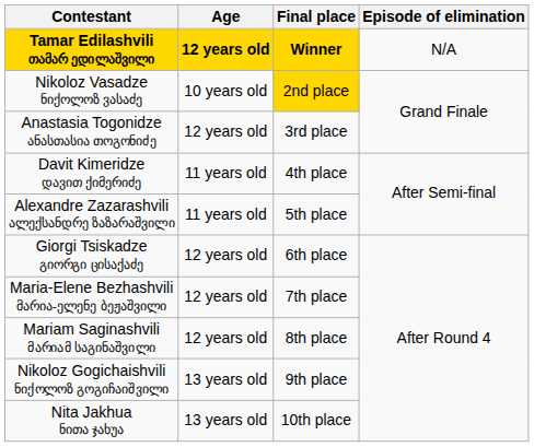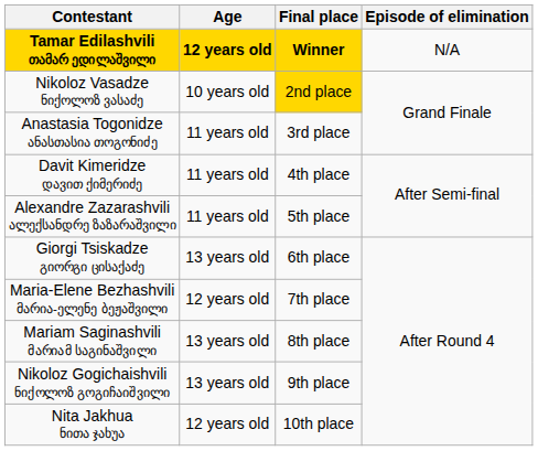 <table class="wikitable sortable" style="text-align:center">
 <tr>
 <th>Contestant</th>
 <th>Age</th>
 <th>Final place</th>
 <th>Episode of elimination</th>
 </tr>
 <tr>
 <td bgcolor="gold"><strong>Tamar Edilashvili<br><small>თამარ ედილაშვილი</small></strong></td>
 <td bgcolor="gold"><strong>12 years old</strong></td>
 <td bgcolor="gold"><strong>Winner</strong></td>
 <td>N/A</td>
 </tr>
 <tr>
 <td>Nikoloz Vasadze<br><small>ნიქოლოზ ვასაძე</small></td>
 <td>10 years old</td>
 <td style="background: gold;">2nd place</td>
 <td rowspan="2">Grand Finale</td>
 </tr>
 <tr>
 <td>Anastasia Togonidze<br><small>ანასთასია თოგონიძე</small></td>
-<td>12 years old</td>
+<td>11 years old</td>
 <td>3rd place</td>
 </tr>
 <tr>
 <td>Davit Kimeridze<br><small>დავით ქიმერიძე</small></td>
 <td>11 years old</td>
 <td>4th place</td>
 <td rowspan="2">After Semi-final</td>
 </tr>
 <tr>
 <td>Alexandre Zazarashvili<br><small>ალექსანდრე ზაზარაშვილი</small></td>
 <td>11 years old</td>
 <td>5th place</td>
 </tr>
 <tr>
 <td>Giorgi Tsiskadze<br><small>გიორგი ცისაქაძე</small></td>
-<td>12 years old</td>
+<td>13 years old</td>
 <td>6th place</td>
 <td rowspan="5">After Round 4</td>
 </tr>
 <tr>
 <td>Maria-Elene Bezhashvili<br><small>მარია-ელენე ბეჟაშვილი</small></td>
 <td>12 years old</td>
 <td>7th place</td>
 </tr>
 <tr>
 <td>Mariam Saginashvili<br><small>მარიამ საგინაშვილი</small></td>
-<td>12 years old</td>
+<td>13 years old</td>
 <td>8th place</td>
 </tr>
 <tr>
 <td>Nikoloz Gogichaishvili<br><small>ნიქოლოზ გოგიჩაიშვილი</small></td>
 <td>13 years old</td>
 <td>9th place</td>
 </tr>
 <tr>
 <td>Nita Jakhua<br><small>ნითა ჯახუა</small></td>
-<td>13 years old</td>
+<td>12 years old</td>
 <td>10th place</td>
 </tr>
 </table>
